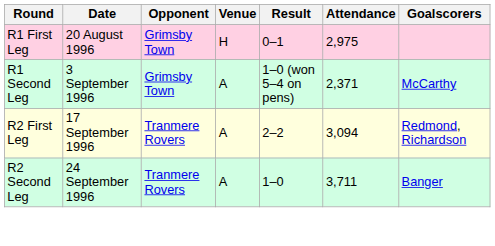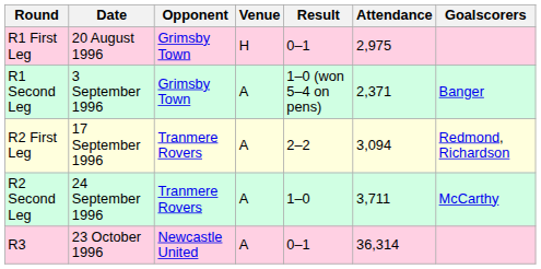 <table class="wikitable">
 <tr>
 <th>Round</th>
 <th>Date</th>
 <th>Opponent</th>
 <th>Venue</th>
 <th>Result</th>
 <th>Attendance</th>
 <th>Goalscorers</th>
 </tr>
 <tr style="background-color: #ffd0e3;">
 <td>R1 First Leg</td>
 <td>20 August 1996</td>
 <td><a href='#'>Grimsby Town</a></td>
 <td>H</td>
 <td>0–1</td>
 <td>2,975</td>
 <td></td>
 </tr>
 <tr style="background-color: #d0ffe3;">
 <td>R1 Second Leg</td>
 <td>3 September 1996</td>
 <td><a href='#'>Grimsby Town</a></td>
 <td>A</td>
 <td>1–0 (won 5–4 on pens)</td>
 <td>2,371</td>
-<td><a href='#'>McCarthy</a></td>
+<td><a href='#'>Banger</a></td>
 </tr>
 <tr style="background-color: #ffffdd;">
 <td>R2 First Leg</td>
 <td>17 September 1996</td>
 <td><a href='#'>Tranmere Rovers</a></td>
 <td>A</td>
 <td>2–2</td>
 <td>3,094</td>
 <td><a href='#'>Redmond</a>, <a href='#'>Richardson</a></td>
 </tr>
 <tr style="background-color: #d0ffe3;">
 <td>R2 Second Leg</td>
 <td>24 September 1996</td>
 <td><a href='#'>Tranmere Rovers</a></td>
 <td>A</td>
 <td>1–0</td>
 <td>3,711</td>
-<td><a href='#'>Banger</a></td>
+<td><a href='#'>McCarthy</a></td>
+</tr>
+<tr style="background-color: #ffd0e3;">
+<td>R3</td>
+<td>23 October 1996</td>
+<td><a href='#'>Newcastle United</a></td>
+<td>A</td>
+<td>0–1</td>
+<td>36,314</td>
+<td></td>
 </tr>
 </table>
